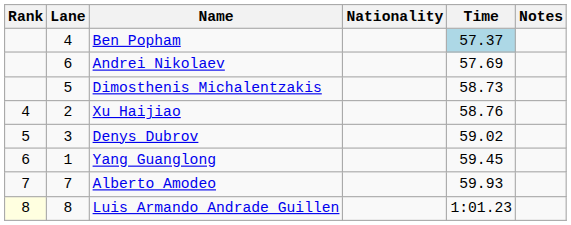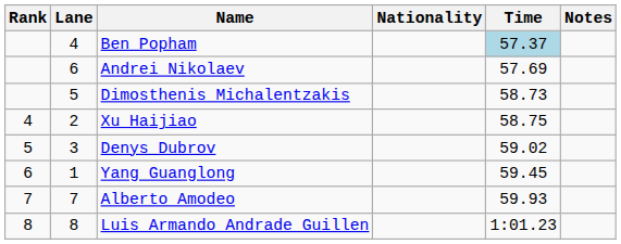 <table class="wikitable sortable" style="text-align:center">
 <tr>
 <th>Rank</th>
 <th>Lane</th>
 <th>Name</th>
 <th>Nationality</th>
 <th>Time</th>
 <th>Notes</th>
 </tr>
 <tr>
 <td></td>
 <td>4</td>
 <td align=left><a href='#'>Ben Popham</a></td>
 <td align=left></td>
 <td style="background: lightblue;">57.37</td>
 <td></td>
 </tr>
 <tr>
 <td></td>
 <td>6</td>
 <td align=left><a href='#'>Andrei Nikolaev</a></td>
 <td align=left></td>
 <td>57.69</td>
 <td></td>
 </tr>
 <tr>
 <td></td>
 <td>5</td>
 <td align=left><a href='#'>Dimosthenis Michalentzakis</a></td>
 <td align=left></td>
 <td>58.73</td>
 <td></td>
 </tr>
 <tr>
 <td>4</td>
 <td>2</td>
 <td align=left><a href='#'>Xu Haijiao</a></td>
 <td align=left></td>
-<td>58.76</td>
+<td>58.75</td>
 <td></td>
 </tr>
 <tr>
 <td>5</td>
 <td>3</td>
 <td align=left><a href='#'>Denys Dubrov</a></td>
 <td align=left></td>
 <td>59.02</td>
 <td></td>
 </tr>
 <tr>
 <td>6</td>
 <td>1</td>
 <td align=left><a href='#'>Yang Guanglong</a></td>
 <td align=left></td>
 <td>59.45</td>
 <td></td>
 </tr>
 <tr>
 <td>7</td>
 <td>7</td>
 <td align=left><a href='#'>Alberto Amodeo</a></td>
 <td align=left></td>
 <td>59.93</td>
 <td></td>
 </tr>
 <tr>
-<td style="background: lightyellow;">8</td>
+<td>8</td>
 <td>8</td>
 <td align=left><a href='#'>Luis Armando Andrade Guillen</a></td>
 <td align=left></td>
 <td>1:01.23</td>
 <td></td>
 </tr>
 </table>
